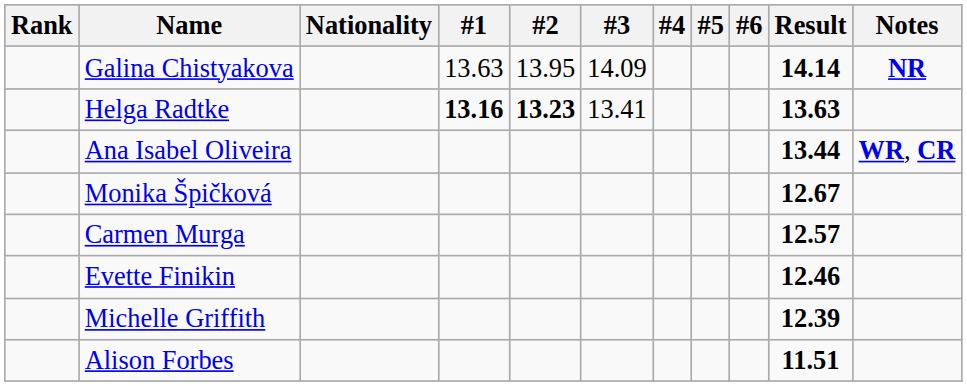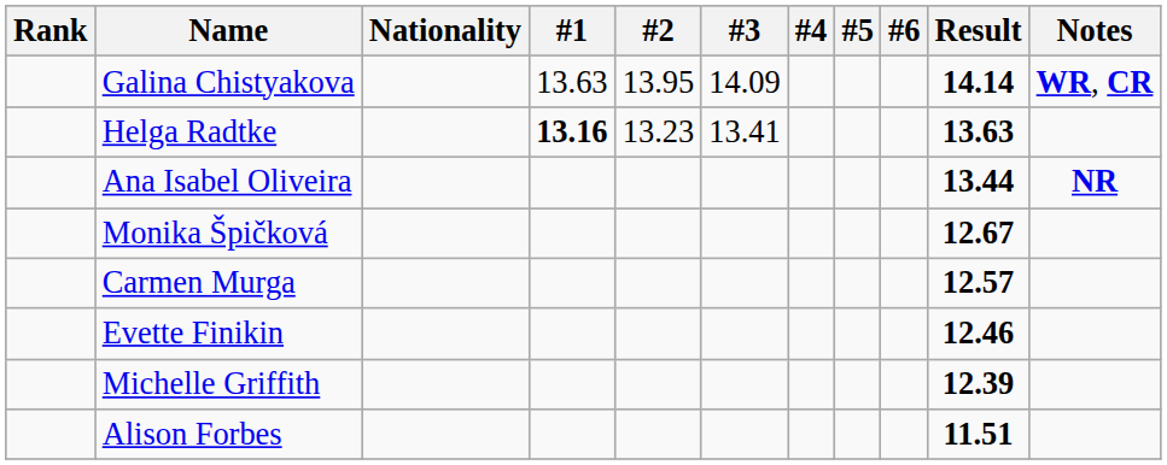 <table class="wikitable sortable" style="text-align:center">
 <tr>
 <th>Rank</th>
 <th>Name</th>
 <th>Nationality</th>
 <th>#1</th>
 <th>#2</th>
 <th>#3</th>
 <th>#4</th>
 <th>#5</th>
 <th>#6</th>
 <th>Result</th>
 <th>Notes</th>
 </tr>
 <tr>
 <td></td>
 <td align="left"><a href='#'>Galina Chistyakova</a></td>
 <td align=left></td>
 <td>13.63</td>
 <td>13.95</td>
 <td>14.09</td>
 <td></td>
 <td></td>
 <td></td>
 <td><strong>14.14</strong></td>
-<td><strong><a href='#'>NR</a></strong></td>
+<td><strong><a href='#'>WR</a></strong>, <strong><a href='#'>CR</a></strong></td>
 </tr>
 <tr>
 <td></td>
 <td align="left"><a href='#'>Helga Radtke</a></td>
 <td align=left></td>
 <td><strong>13.16</strong></td>
-<td><strong>13.23</strong></td>
+<td>13.23</td>
 <td>13.41</td>
 <td></td>
 <td></td>
 <td></td>
 <td><strong>13.63</strong></td>
 <td></td>
 </tr>
 <tr>
 <td></td>
 <td align="left"><a href='#'>Ana Isabel Oliveira</a></td>
 <td align=left></td>
 <td></td>
 <td></td>
 <td></td>
 <td></td>
 <td></td>
 <td></td>
 <td><strong>13.44</strong></td>
-<td><strong><a href='#'>WR</a></strong>, <strong><a href='#'>CR</a></strong></td>
+<td><strong><a href='#'>NR</a></strong></td>
 </tr>
 <tr>
 <td></td>
 <td align="left"><a href='#'>Monika Špičková</a></td>
 <td align=left></td>
 <td></td>
 <td></td>
 <td></td>
 <td></td>
 <td></td>
 <td></td>
 <td><strong>12.67</strong></td>
 <td></td>
 </tr>
 <tr>
 <td></td>
 <td align="left"><a href='#'>Carmen Murga</a></td>
 <td align=left></td>
 <td></td>
 <td></td>
 <td></td>
 <td></td>
 <td></td>
 <td></td>
 <td><strong>12.57</strong></td>
 <td></td>
 </tr>
 <tr>
 <td></td>
 <td align="left"><a href='#'>Evette Finikin</a></td>
 <td align=left></td>
 <td></td>
 <td></td>
 <td></td>
 <td></td>
 <td></td>
 <td></td>
 <td><strong>12.46</strong></td>
 <td></td>
 </tr>
 <tr>
 <td></td>
 <td align="left"><a href='#'>Michelle Griffith</a></td>
 <td align=left></td>
 <td></td>
 <td></td>
 <td></td>
 <td></td>
 <td></td>
 <td></td>
 <td><strong>12.39</strong></td>
 <td></td>
 </tr>
 <tr>
 <td></td>
 <td align="left"><a href='#'>Alison Forbes</a></td>
 <td align=left></td>
 <td></td>
 <td></td>
 <td></td>
 <td></td>
 <td></td>
 <td></td>
 <td><strong>11.51</strong></td>
 <td></td>
 </tr>
 </table>
